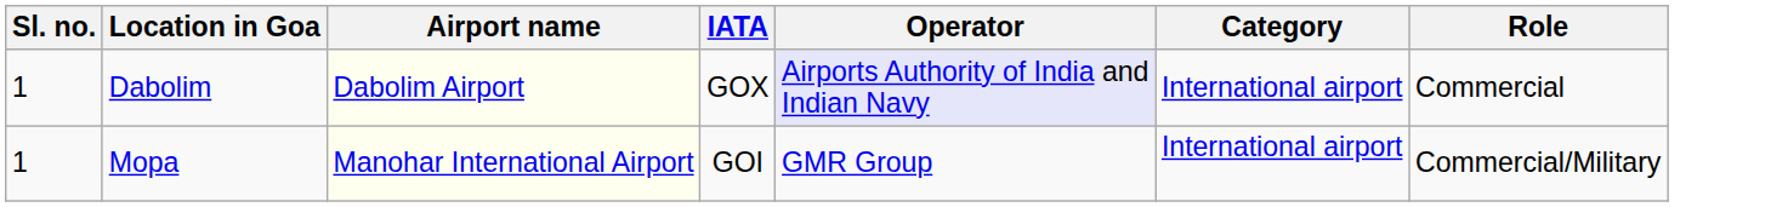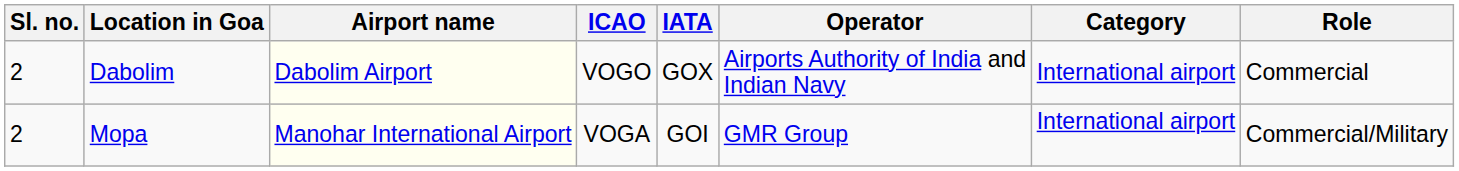 <table class="wikitable sortable">
 <tr>
 <th>Sl. no.</th>
 <th>Location in Goa</th>
 <th>Airport name</th>
+<th><a href='#'>ICAO</a></th>
 <th><a href='#'>IATA</a></th>
 <th>Operator</th>
 <th>Category</th>
 <th>Role</th>
 </tr>
 <tr>
-<td>1</td>
+<td>2</td>
 <td><a href='#'>Dabolim</a></td>
 <td style="background:#FFFFF0;"><a href='#'>Dabolim Airport</a></td>
+<td align="center">VOGO</td>
 <td align="center">GOX</td>
-<td style="background: lavender;"><a href='#'>Airports Authority of India</a> and <br><a href='#'>Indian Navy</a><br></td>
+<td><a href='#'>Airports Authority of India</a> and <br><a href='#'>Indian Navy</a><br></td>
 <td><a href='#'>International airport</a></td>
 <td>Commercial</td>
 </tr>
 <tr>
-<td>1</td>
+<td>2</td>
 <td><a href='#'>Mopa</a></td>
 <td style="background:#FFFFF0;"><a href='#'>Manohar International Airport</a></td>
+<td align="center">VOGA</td>
 <td align="center">GOI</td>
 <td><a href='#'>GMR Group</a></td>
 <td><a href='#'>International airport</a><br><br></td>
 <td>Commercial/Military</td>
 </tr>
 </table>
